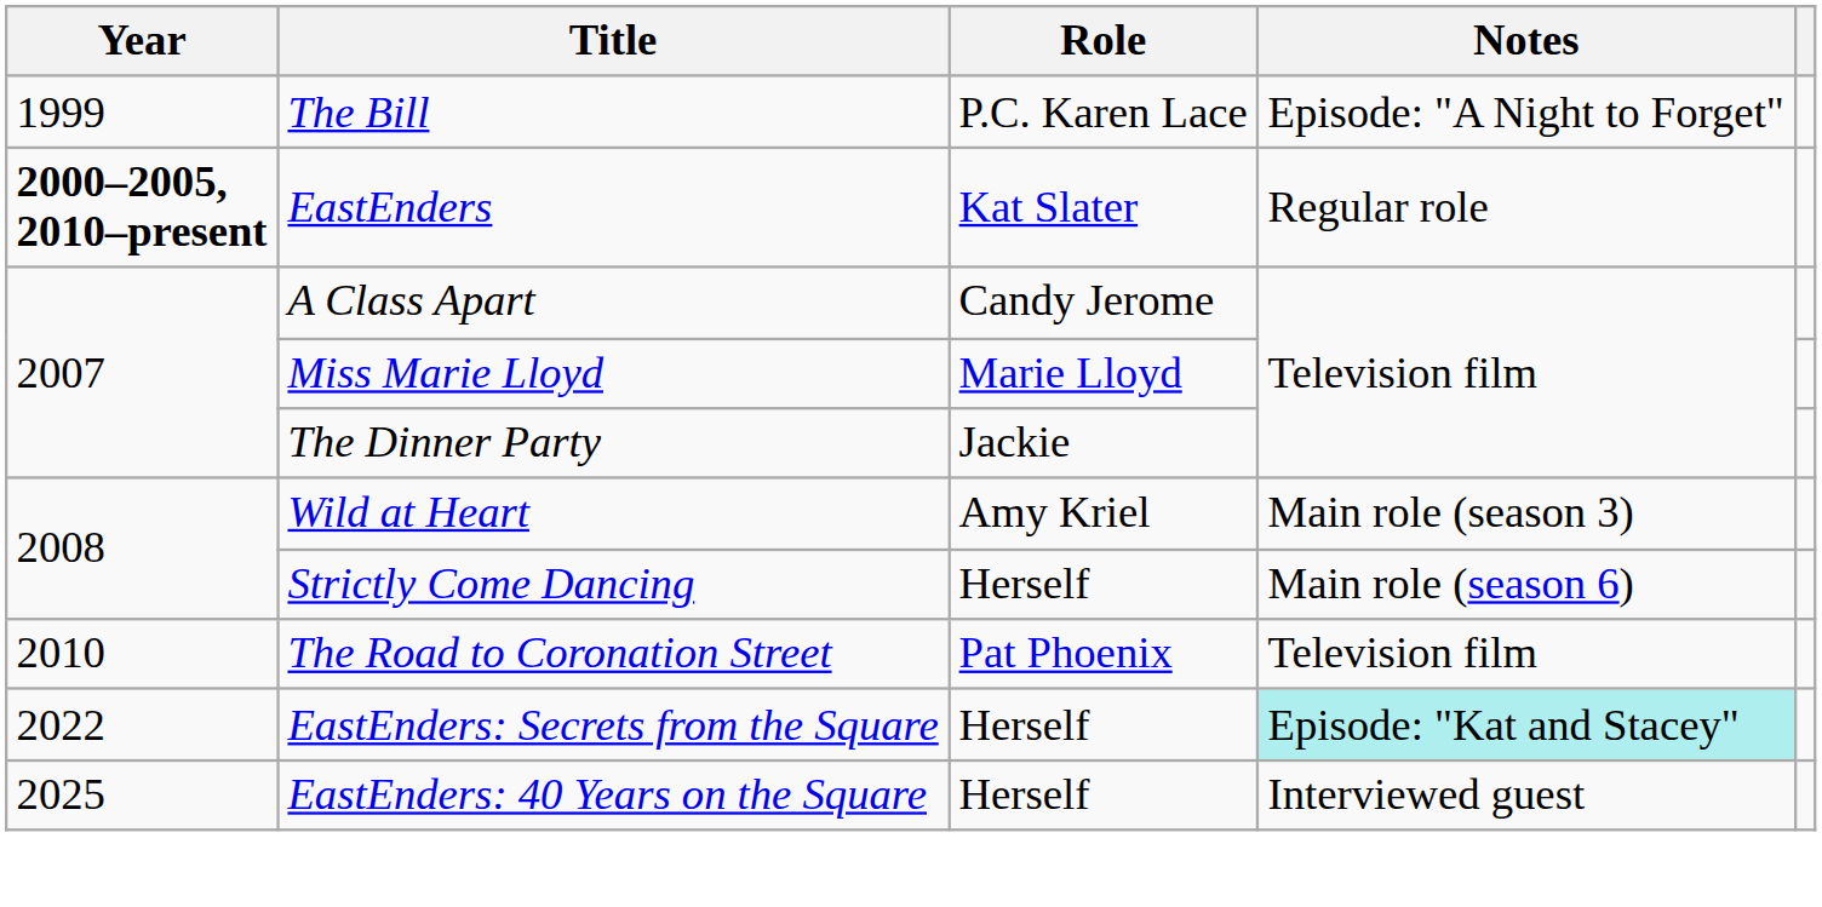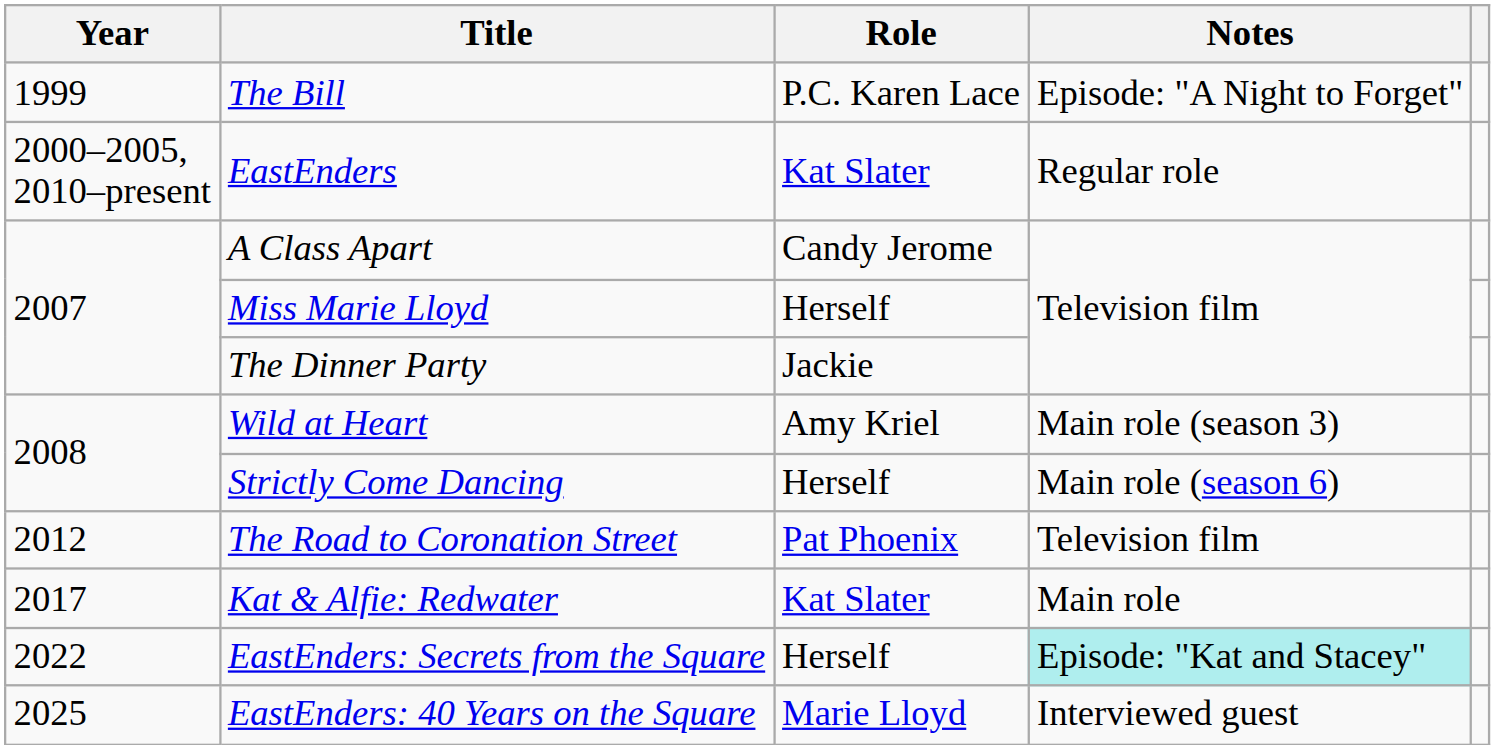 <table class="wikitable">
 <tr>
 <th>Year</th>
 <th>Title</th>
 <th>Role</th>
 <th>Notes</th>
 <th></th>
 </tr>
 <tr>
 <td>1999</td>
 <td><em><a href='#'>The Bill</a></em></td>
 <td>P.C. Karen Lace</td>
 <td>Episode: "A Night to Forget"</td>
 <td align="center"></td>
 </tr>
 <tr>
-<td><strong>2000–2005,<br>2010–present</strong></td>
+<td>2000–2005,<br>2010–present</td>
 <td><em><a href='#'>EastEnders</a></em></td>
 <td><a href='#'>Kat Slater</a></td>
 <td>Regular role</td>
 <td align="center"></td>
 </tr>
 <tr>
 <td rowspan="3">2007</td>
 <td><em>A Class Apart</em></td>
 <td>Candy Jerome</td>
 <td rowspan="3">Television film</td>
 <td align="center"></td>
 </tr>
 <tr>
 <td><em><a href='#'>Miss Marie Lloyd</a></em></td>
-<td><a href='#'>Marie Lloyd</a></td>
+<td>Herself</td>
 <td align="center"></td>
 </tr>
 <tr>
 <td><em>The Dinner Party</em></td>
 <td>Jackie</td>
 <td align="center"></td>
 </tr>
 <tr>
 <td rowspan="2">2008</td>
 <td><em><a href='#'>Wild at Heart</a></em></td>
 <td>Amy Kriel</td>
 <td>Main role (season 3)</td>
 <td align="center"></td>
 </tr>
 <tr>
 <td><em><a href='#'>Strictly Come Dancing</a></em></td>
 <td>Herself</td>
 <td>Main role    (<a href='#'>season 6</a>)</td>
 <td align="center"></td>
 </tr>
 <tr>
-<td>2010</td>
+<td>2012</td>
 <td><em><a href='#'>The Road to Coronation Street</a></em></td>
 <td><a href='#'>Pat Phoenix</a></td>
 <td>Television film</td>
+<td align="center"></td>
+</tr>
+<tr>
+<td>2017</td>
+<td><em><a href='#'>Kat & Alfie: Redwater</a></em></td>
+<td><a href='#'>Kat Slater</a></td>
+<td>Main role</td>
 <td align="center"></td>
 </tr>
 <tr>
 <td>2022</td>
 <td><em><a href='#'>EastEnders: Secrets from the Square</a></em></td>
 <td>Herself</td>
 <td style="background: paleturquoise;">Episode: "Kat and Stacey"</td>
 <td align="center"></td>
 </tr>
 <tr>
 <td>2025</td>
 <td><em><a href='#'>EastEnders: 40 Years on the Square</a></em></td>
-<td>Herself</td>
+<td><a href='#'>Marie Lloyd</a></td>
 <td>Interviewed guest</td>
 <td></td>
 </tr>
 </table>
